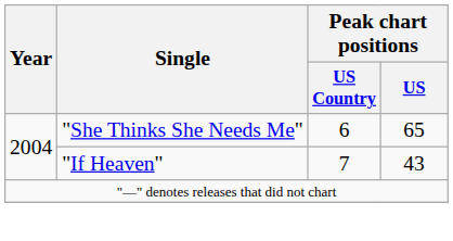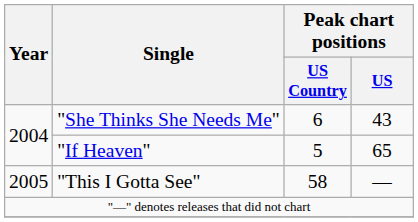 <table class="wikitable" style="text-align:center;">
 <tr>
 <th rowspan="2">Year</th>
 <th rowspan="2">Single</th>
 <th colspan="2">Peak chart<br>positions</th>
 </tr>
 <tr style="font-size:smaller;">
 <th width="45"><a href='#'>US Country</a></th>
 <th width="45"><a href='#'>US</a></th>
 </tr>
 <tr>
 <td rowspan="2">2004</td>
 <td align="left">"<a href='#'>She Thinks She Needs Me</a>"</td>
 <td>6</td>
+<td>43</td>
+</tr>
+<tr>
+<td align="left">"<a href='#'>If Heaven</a>"</td>
+<td>5</td>
 <td>65</td>
 </tr>
 <tr>
-<td align="left">"<a href='#'>If Heaven</a>"</td>
-<td>7</td>
-<td>43</td>
+<td>2005</td>
+<td align="left">"This I Gotta See"</td>
+<td>58</td>
+<td>—</td>
 </tr>
 <tr>
 <td colspan="4" style="font-size:8pt">"—" denotes releases that did not chart</td>
 </tr>
 <tr>
 </tr>
 </table>
